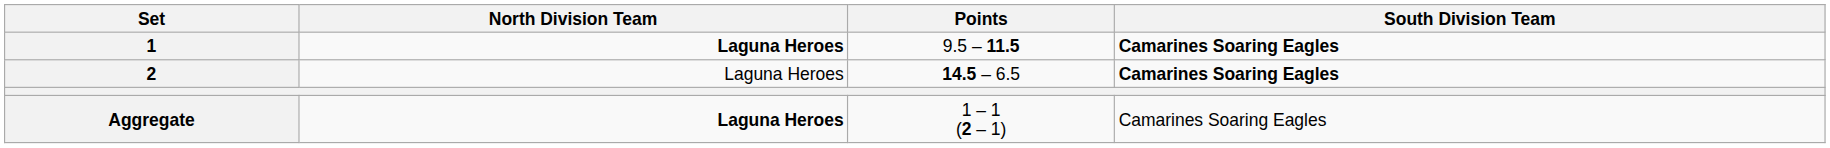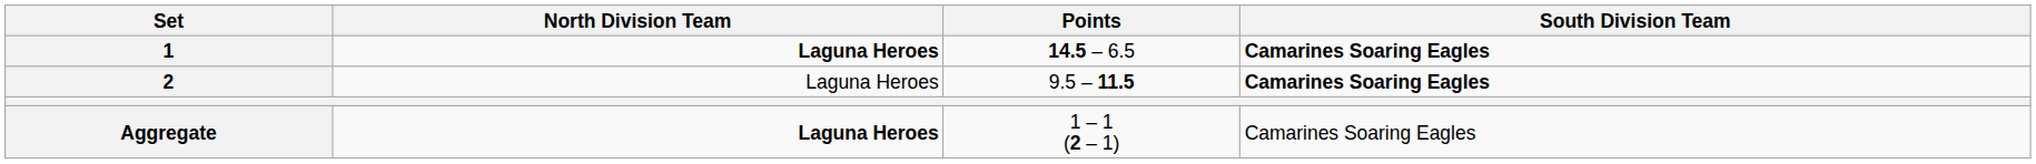 <table class="wikitable" style="text-align: center; font-size:95%;" width=100%>
 <tr>
 <th>Set</th>
 <th>North Division Team</th>
 <th>Points</th>
 <th>South Division Team</th>
 </tr>
 <tr>
 <th>1</th>
 <td align=right><strong>Laguna Heroes</strong></td>
-<td>9.5 – <strong>11.5</strong></td>
+<td><strong>14.5</strong> – 6.5</td>
 <td align=left><strong>Camarines Soaring Eagles</strong></td>
 </tr>
 <tr>
 <th>2</th>
 <td align=right>Laguna Heroes</td>
-<td><strong>14.5</strong> – 6.5</td>
+<td>9.5 – <strong>11.5</strong></td>
 <td align=left><strong>Camarines Soaring Eagles</strong></td>
 </tr>
 <tr>
 <th colspan=4></th>
 </tr>
 <tr>
 <th>Aggregate</th>
 <td align=right><strong>Laguna Heroes</strong></td>
 <td>1 – 1<br>(<strong>2</strong> – 1)</td>
 <td align=left>Camarines Soaring Eagles</td>
 </tr>
 </table>
